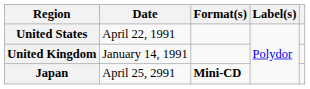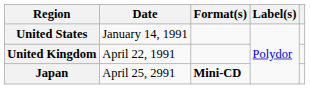 <table class="wikitable plainrowheaders">
 <tr>
 <th scope="col">Region</th>
 <th scope="col">Date</th>
 <th scope="col">Format(s)</th>
 <th scope="col">Label(s)</th>
 <th scope="col"></th>
 </tr>
 <tr>
 <th scope="row">United States</th>
-<td>April 22, 1991</td>
+<td>January 14, 1991</td>
 <td></td>
 <td rowspan="3"><a href='#'>Polydor</a></td>
 <td></td>
 </tr>
 <tr>
 <th scope="row">United Kingdom</th>
-<td>January 14, 1991</td>
+<td>April 22, 1991</td>
 <td></td>
 <td></td>
 </tr>
 <tr>
 <th scope="row">Japan</th>
 <td>April 25, 2991</td>
 <td><strong>Mini-CD</strong></td>
 <td></td>
 </tr>
 </table>
